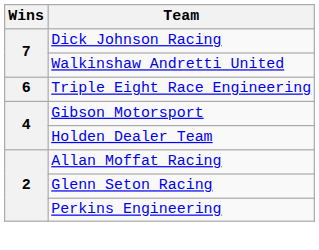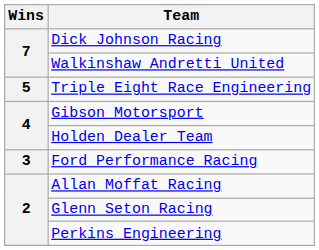 <table class="wikitable" style="font-size: 95%;">
 <tr>
 <th>Wins</th>
 <th>Team</th>
 </tr>
 <tr>
 <th rowspan="2">7</th>
 <td><a href='#'>Dick Johnson Racing</a></td>
 </tr>
 <tr>
 <td><a href='#'>Walkinshaw Andretti United</a></td>
 </tr>
 <tr>
-<th>6</th>
+<th>5</th>
 <td><a href='#'>Triple Eight Race Engineering</a></td>
 </tr>
 <tr>
 <th rowspan="2">4</th>
 <td><a href='#'>Gibson Motorsport</a></td>
 </tr>
 <tr>
 <td><a href='#'>Holden Dealer Team</a></td>
+</tr>
+<tr>
+<th>3</th>
+<td><a href='#'>Ford Performance Racing</a></td>
 </tr>
 <tr>
 <th rowspan="3">2</th>
 <td><a href='#'>Allan Moffat Racing</a></td>
 </tr>
 <tr>
 <td><a href='#'>Glenn Seton Racing</a></td>
 </tr>
 <tr>
 <td><a href='#'>Perkins Engineering</a></td>
 </tr>
 </table>
